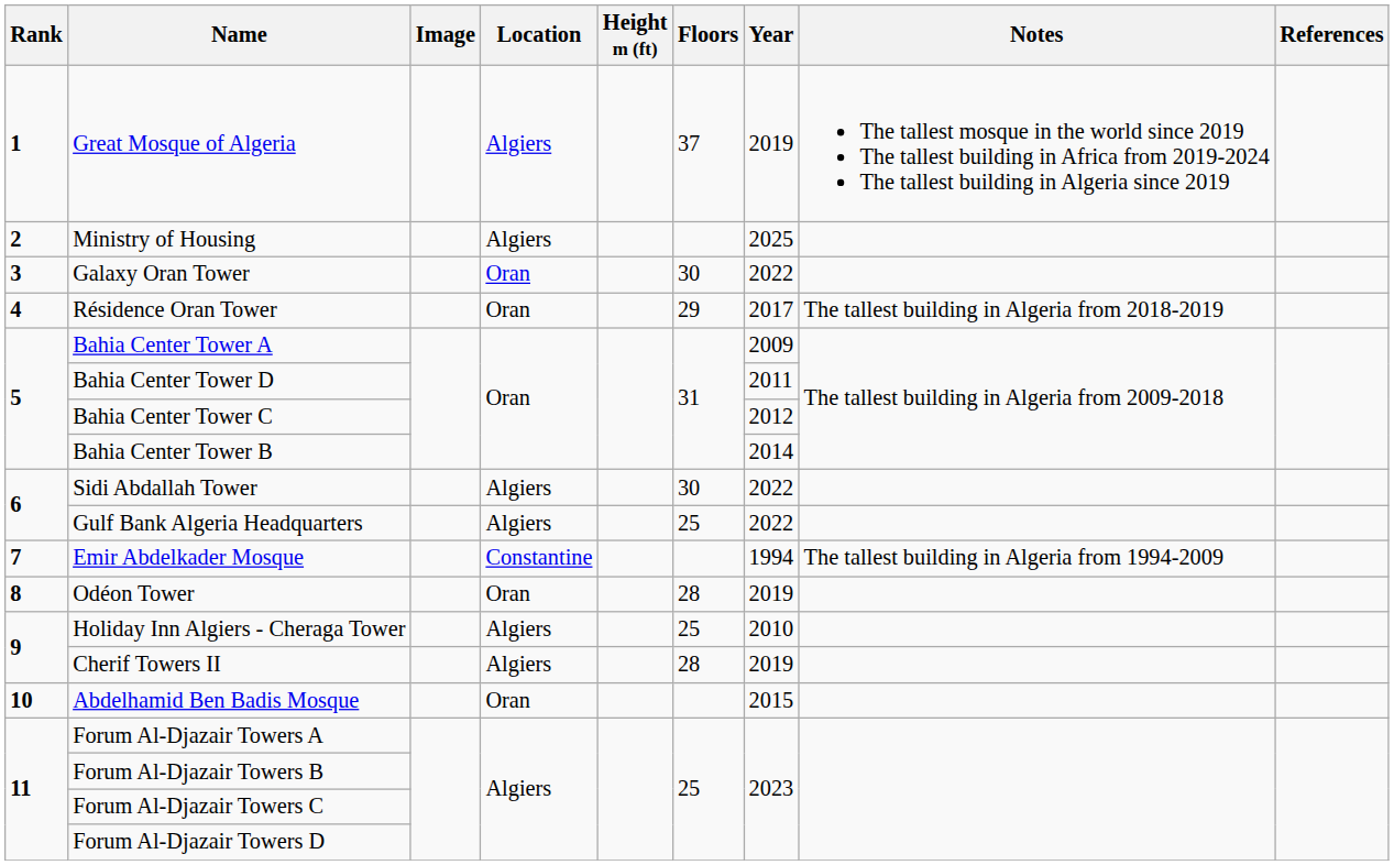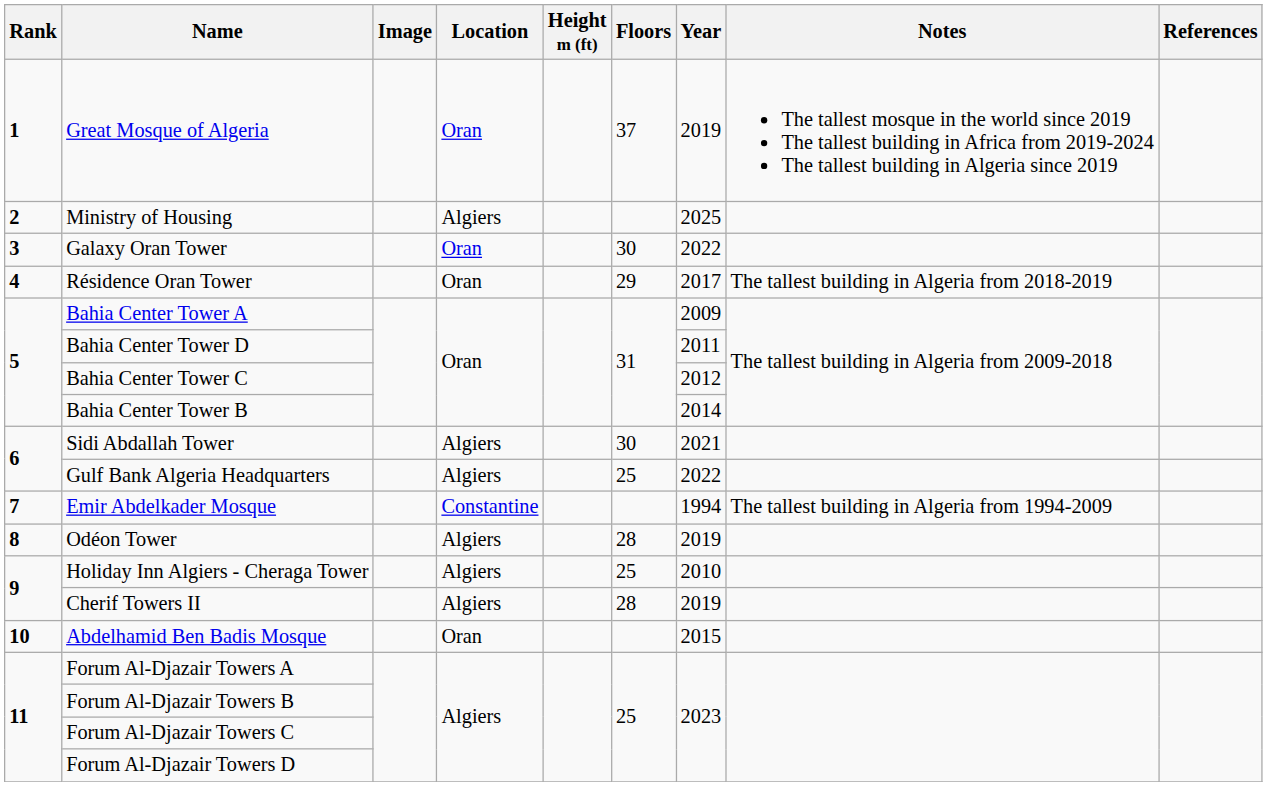 <table class="wikitable sortable wikitable defaultcenter">
 <tr>
 <th>Rank</th>
 <th>Name</th>
 <th>Image</th>
 <th>Location</th>
 <th>Height<br><small>m (ft)</small></th>
 <th>Floors</th>
 <th>Year</th>
 <th>Notes</th>
 <th>References</th>
 </tr>
 <tr>
 <td><strong>1</strong></td>
 <td><a href='#'>Great Mosque of Algeria</a></td>
 <td></td>
-<td><a href='#'>Algiers</a></td>
+<td><a href='#'>Oran</a></td>
 <td></td>
 <td>37</td>
 <td>2019</td>
 <td><br><ul><li>The tallest mosque in the world since 2019</li><li>The tallest building in Africa from 2019-2024</li><li>The tallest building in Algeria since 2019</li></ul></td>
 <td></td>
 </tr>
 <tr>
 <td><strong>2</strong></td>
 <td>Ministry of Housing</td>
 <td></td>
 <td>Algiers</td>
 <td></td>
 <td></td>
 <td>2025</td>
 <td></td>
 <td></td>
 </tr>
 <tr>
 <td><strong>3</strong></td>
 <td>Galaxy Oran Tower</td>
 <td></td>
 <td><a href='#'>Oran</a></td>
 <td></td>
 <td>30</td>
 <td>2022</td>
 <td></td>
 <td></td>
 </tr>
 <tr>
 <td><strong>4</strong></td>
 <td>Résidence Oran Tower</td>
 <td></td>
 <td>Oran</td>
 <td></td>
 <td>29</td>
 <td>2017</td>
 <td>The tallest building in Algeria from 2018-2019</td>
 <td></td>
 </tr>
 <tr>
 <td rowspan="4"><strong>5</strong></td>
 <td><a href='#'>Bahia Center Tower A</a></td>
 <td rowspan="4"></td>
 <td rowspan="4">Oran</td>
 <td rowspan="4"></td>
 <td rowspan="4">31</td>
 <td>2009</td>
 <td rowspan="4">The tallest building in Algeria from 2009-2018</td>
 <td rowspan="4"></td>
 </tr>
 <tr>
 <td>Bahia Center Tower D</td>
 <td>2011</td>
 </tr>
 <tr>
 <td>Bahia Center Tower C</td>
 <td>2012</td>
 </tr>
 <tr>
 <td>Bahia Center Tower B</td>
 <td>2014</td>
 </tr>
 <tr>
 <td rowspan="2"><strong>6</strong></td>
 <td>Sidi Abdallah Tower</td>
 <td></td>
 <td>Algiers</td>
 <td></td>
 <td>30</td>
-<td>2022</td>
+<td>2021</td>
 <td></td>
 <td></td>
 </tr>
 <tr>
 <td>Gulf Bank Algeria Headquarters</td>
 <td></td>
 <td>Algiers</td>
 <td></td>
 <td>25</td>
 <td>2022</td>
 <td></td>
 <td></td>
 </tr>
 <tr>
 <td><strong>7</strong></td>
 <td><a href='#'>Emir Abdelkader Mosque</a></td>
 <td></td>
 <td><a href='#'>Constantine</a></td>
 <td></td>
 <td></td>
 <td>1994</td>
 <td>The tallest building in Algeria from 1994-2009</td>
 <td></td>
 </tr>
 <tr>
 <td><strong>8</strong></td>
 <td>Odéon Tower</td>
 <td></td>
-<td>Oran</td>
+<td>Algiers</td>
 <td></td>
 <td>28</td>
 <td>2019</td>
 <td></td>
 <td></td>
 </tr>
 <tr>
 <td rowspan="2"><strong>9</strong></td>
 <td>Holiday Inn Algiers - Cheraga Tower</td>
 <td></td>
 <td>Algiers</td>
 <td></td>
 <td>25</td>
 <td>2010</td>
 <td></td>
 <td></td>
 </tr>
 <tr>
 <td>Cherif Towers II</td>
 <td></td>
 <td>Algiers</td>
 <td></td>
 <td>28</td>
 <td>2019</td>
 <td></td>
 <td></td>
 </tr>
 <tr>
 <td><strong>10</strong></td>
 <td><a href='#'>Abdelhamid Ben Badis Mosque</a></td>
 <td></td>
 <td>Oran</td>
 <td></td>
 <td></td>
 <td>2015</td>
 <td></td>
 <td></td>
 </tr>
 <tr>
 <td rowspan="4"><strong>11</strong></td>
 <td>Forum Al-Djazair Towers A</td>
 <td rowspan="4"></td>
 <td rowspan="4">Algiers</td>
 <td rowspan="4"></td>
 <td rowspan="4">25</td>
 <td rowspan="4">2023</td>
 <td rowspan="4"></td>
 <td rowspan="4"></td>
 </tr>
 <tr>
 <td>Forum Al-Djazair Towers B</td>
 </tr>
 <tr>
 <td>Forum Al-Djazair Towers C</td>
 </tr>
 <tr>
 <td>Forum Al-Djazair Towers D</td>
 </tr>
 </table>
